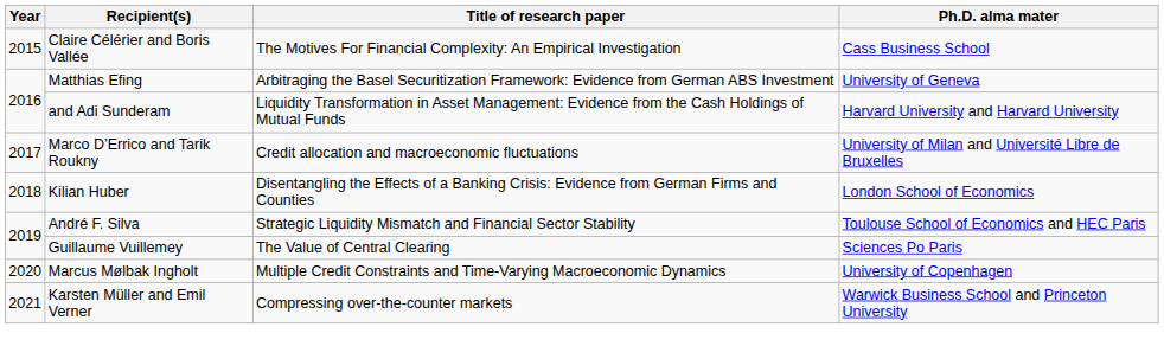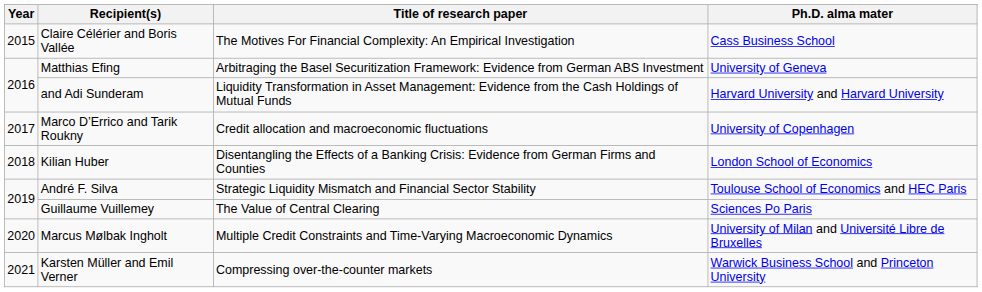 <table class="wikitable sortable">
 <tr>
 <th>Year</th>
 <th>Recipient(s)</th>
 <th>Title of research paper</th>
 <th>Ph.D. alma mater</th>
 </tr>
 <tr>
 <td>2015</td>
 <td>Claire Célérier and Boris Vallée</td>
 <td>The Motives For Financial Complexity: An Empirical Investigation</td>
 <td><a href='#'>Cass Business School</a></td>
 </tr>
 <tr>
 <td rowspan="2">2016</td>
 <td>Matthias Efing</td>
 <td>Arbitraging the Basel Securitization Framework: Evidence from German ABS Investment</td>
 <td><a href='#'>University of Geneva</a></td>
 </tr>
 <tr>
 <td> and Adi Sunderam</td>
 <td>Liquidity Transformation in Asset Management: Evidence from the Cash Holdings of Mutual Funds</td>
 <td><a href='#'>Harvard University</a> and <a href='#'>Harvard University</a></td>
 </tr>
 <tr>
 <td>2017</td>
 <td>Marco D’Errico and Tarik Roukny</td>
 <td>Credit allocation and macroeconomic fluctuations</td>
-<td><a href='#'>University of Milan</a> and <a href='#'>Université Libre de Bruxelles</a></td>
+<td><a href='#'>University of Copenhagen</a></td>
 </tr>
 <tr>
 <td>2018</td>
 <td>Kilian Huber</td>
 <td>Disentangling the Effects of a Banking Crisis: Evidence from German Firms and Counties</td>
 <td><a href='#'>London School of Economics</a></td>
 </tr>
 <tr>
 <td rowspan="2">2019</td>
 <td>André F. Silva</td>
 <td>Strategic Liquidity Mismatch and Financial Sector Stability</td>
 <td><a href='#'>Toulouse School of Economics</a> and <a href='#'>HEC Paris</a></td>
 </tr>
 <tr>
 <td>Guillaume Vuillemey</td>
 <td>The Value of Central Clearing</td>
 <td><a href='#'>Sciences Po Paris</a></td>
 </tr>
 <tr>
 <td>2020</td>
 <td>Marcus Mølbak Ingholt</td>
 <td>Multiple Credit Constraints and Time-Varying Macroeconomic Dynamics</td>
-<td><a href='#'>University of Copenhagen</a></td>
+<td><a href='#'>University of Milan</a> and <a href='#'>Université Libre de Bruxelles</a></td>
 </tr>
 <tr>
 <td>2021</td>
 <td>Karsten Müller and Emil Verner</td>
 <td>Compressing over-the-counter markets</td>
 <td><a href='#'>Warwick Business School</a> and <a href='#'>Princeton University</a></td>
 </tr>
 </table>
